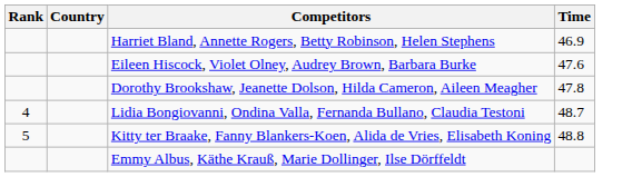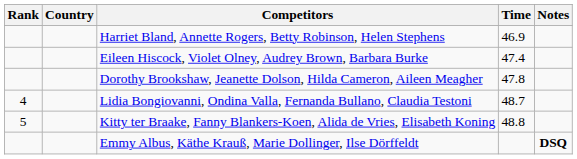 <table class="wikitable sortable" style="text-align:center">
 <tr>
 <th>Rank</th>
 <th>Country</th>
 <th>Competitors</th>
 <th>Time</th>
+<th>Notes</th>
 </tr>
 <tr>
 <td></td>
 <td align=left></td>
 <td align=left><a href='#'>Harriet Bland</a>, <a href='#'>Annette Rogers</a>, <a href='#'>Betty Robinson</a>, <a href='#'>Helen Stephens</a></td>
 <td align=left>46.9</td>
+<td></td>
 </tr>
 <tr>
 <td></td>
 <td align=left></td>
 <td align=left><a href='#'>Eileen Hiscock</a>, <a href='#'>Violet Olney</a>, <a href='#'>Audrey Brown</a>, <a href='#'>Barbara Burke</a></td>
-<td align=left>47.6</td>
+<td align=left>47.4</td>
+<td></td>
 </tr>
 <tr>
 <td></td>
 <td align=left></td>
 <td align=left><a href='#'>Dorothy Brookshaw</a>, <a href='#'>Jeanette Dolson</a>, <a href='#'>Hilda Cameron</a>, <a href='#'>Aileen Meagher</a></td>
 <td align=left>47.8</td>
+<td></td>
 </tr>
 <tr>
 <td>4</td>
 <td align=left></td>
 <td align=left><a href='#'>Lidia Bongiovanni</a>, <a href='#'>Ondina Valla</a>, <a href='#'>Fernanda Bullano</a>, <a href='#'>Claudia Testoni</a></td>
 <td align=left>48.7</td>
+<td></td>
 </tr>
 <tr>
 <td>5</td>
 <td align=left></td>
 <td align=left><a href='#'>Kitty ter Braake</a>, <a href='#'>Fanny Blankers-Koen</a>, <a href='#'>Alida de Vries</a>, <a href='#'>Elisabeth Koning</a></td>
 <td align=left>48.8</td>
+<td></td>
 </tr>
 <tr>
 <td></td>
 <td align=left></td>
 <td align=left><a href='#'>Emmy Albus</a>, <a href='#'>Käthe Krauß</a>, <a href='#'>Marie Dollinger</a>, <a href='#'>Ilse Dörffeldt</a></td>
 <td align=left></td>
+<td><strong>DSQ</strong></td>
 </tr>
 </table>
